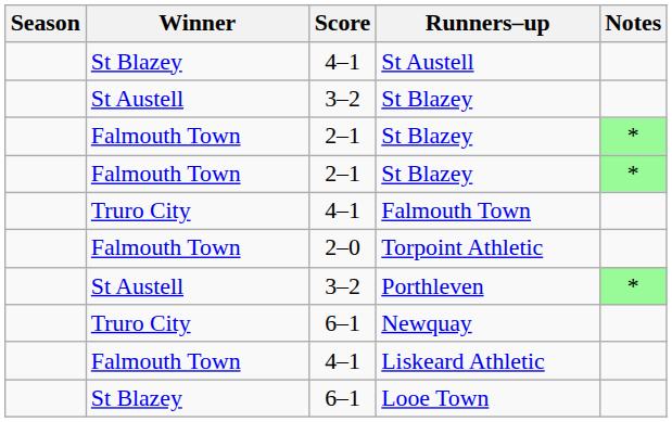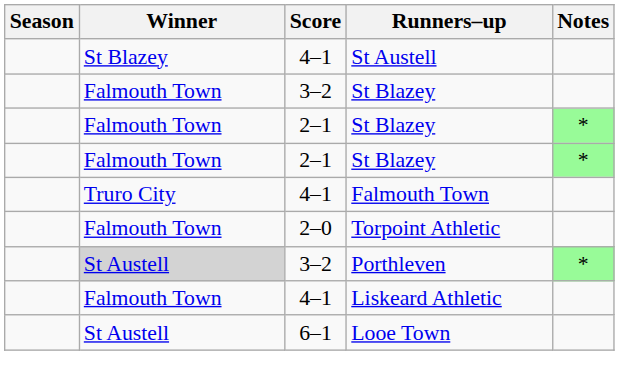 <table class="sortable wikitable">
 <tr>
 <th>Season</th>
 <th style="width:9em">Winner</th>
 <th>Score</th>
 <th style="width:9em">Runners–up</th>
 <th>Notes</th>
 </tr>
 <tr>
 <td align=center></td>
 <td><a href='#'>St Blazey</a></td>
 <td align=center>4–1</td>
 <td><a href='#'>St Austell</a></td>
 <td></td>
 </tr>
 <tr>
 <td align=center></td>
-<td><a href='#'>St Austell</a></td>
+<td><a href='#'>Falmouth Town</a></td>
 <td align=center>3–2</td>
 <td><a href='#'>St Blazey</a></td>
 <td></td>
 </tr>
 <tr>
 <td align=center></td>
 <td><a href='#'>Falmouth Town</a></td>
 <td align=center>2–1</td>
 <td><a href='#'>St Blazey</a></td>
 <td style="background-color:#98FB98" align=center>*</td>
 </tr>
 <tr>
 <td align=center></td>
 <td><a href='#'>Falmouth Town</a></td>
 <td align=center>2–1</td>
 <td><a href='#'>St Blazey</a></td>
 <td style="background-color:#98FB98" align=center>*</td>
 </tr>
 <tr>
 <td align=center></td>
 <td><a href='#'>Truro City</a></td>
 <td align=center>4–1</td>
 <td><a href='#'>Falmouth Town</a></td>
 <td></td>
 </tr>
 <tr>
 <td align=center></td>
 <td><a href='#'>Falmouth Town</a></td>
 <td align=center>2–0</td>
 <td><a href='#'>Torpoint Athletic</a></td>
 <td></td>
 </tr>
 <tr>
 <td align=center></td>
-<td><a href='#'>St Austell</a></td>
+<td style="background: lightgrey;"><a href='#'>St Austell</a></td>
 <td align=center>3–2</td>
 <td><a href='#'>Porthleven</a></td>
 <td style="background-color:#98FB98" align=center>*</td>
-</tr>
-<tr>
-<td align=center></td>
-<td><a href='#'>Truro City</a></td>
-<td align=center>6–1</td>
-<td><a href='#'>Newquay</a></td>
-<td></td>
 </tr>
 <tr>
 <td align=center></td>
 <td><a href='#'>Falmouth Town</a></td>
 <td align=center>4–1</td>
 <td><a href='#'>Liskeard Athletic</a></td>
 <td></td>
 </tr>
 <tr>
 <td align=center></td>
-<td><a href='#'>St Blazey</a></td>
+<td><a href='#'>St Austell</a></td>
 <td align=center>6–1</td>
 <td><a href='#'>Looe Town</a></td>
 <td></td>
 </tr>
 </table>
